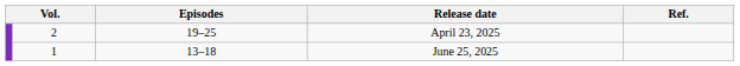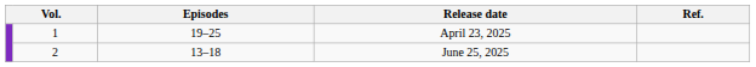 <table class="wikitable" style="text-align: center; width: 50%;">
 <tr>
 <th colspan="2">Vol.</th>
 <th>Episodes</th>
 <th>Release date</th>
 <th>Ref.</th>
 </tr>
 <tr>
 <td rowspan="4" width="1%" style="background: #7D2AC0;"></td>
-<td>2</td>
+<td>1</td>
 <td>19–25</td>
 <td>April 23, 2025</td>
 <td></td>
 </tr>
 <tr>
-<td>1</td>
+<td>2</td>
 <td>13–18</td>
 <td>June 25, 2025</td>
 <td></td>
 </tr>
 </table>
